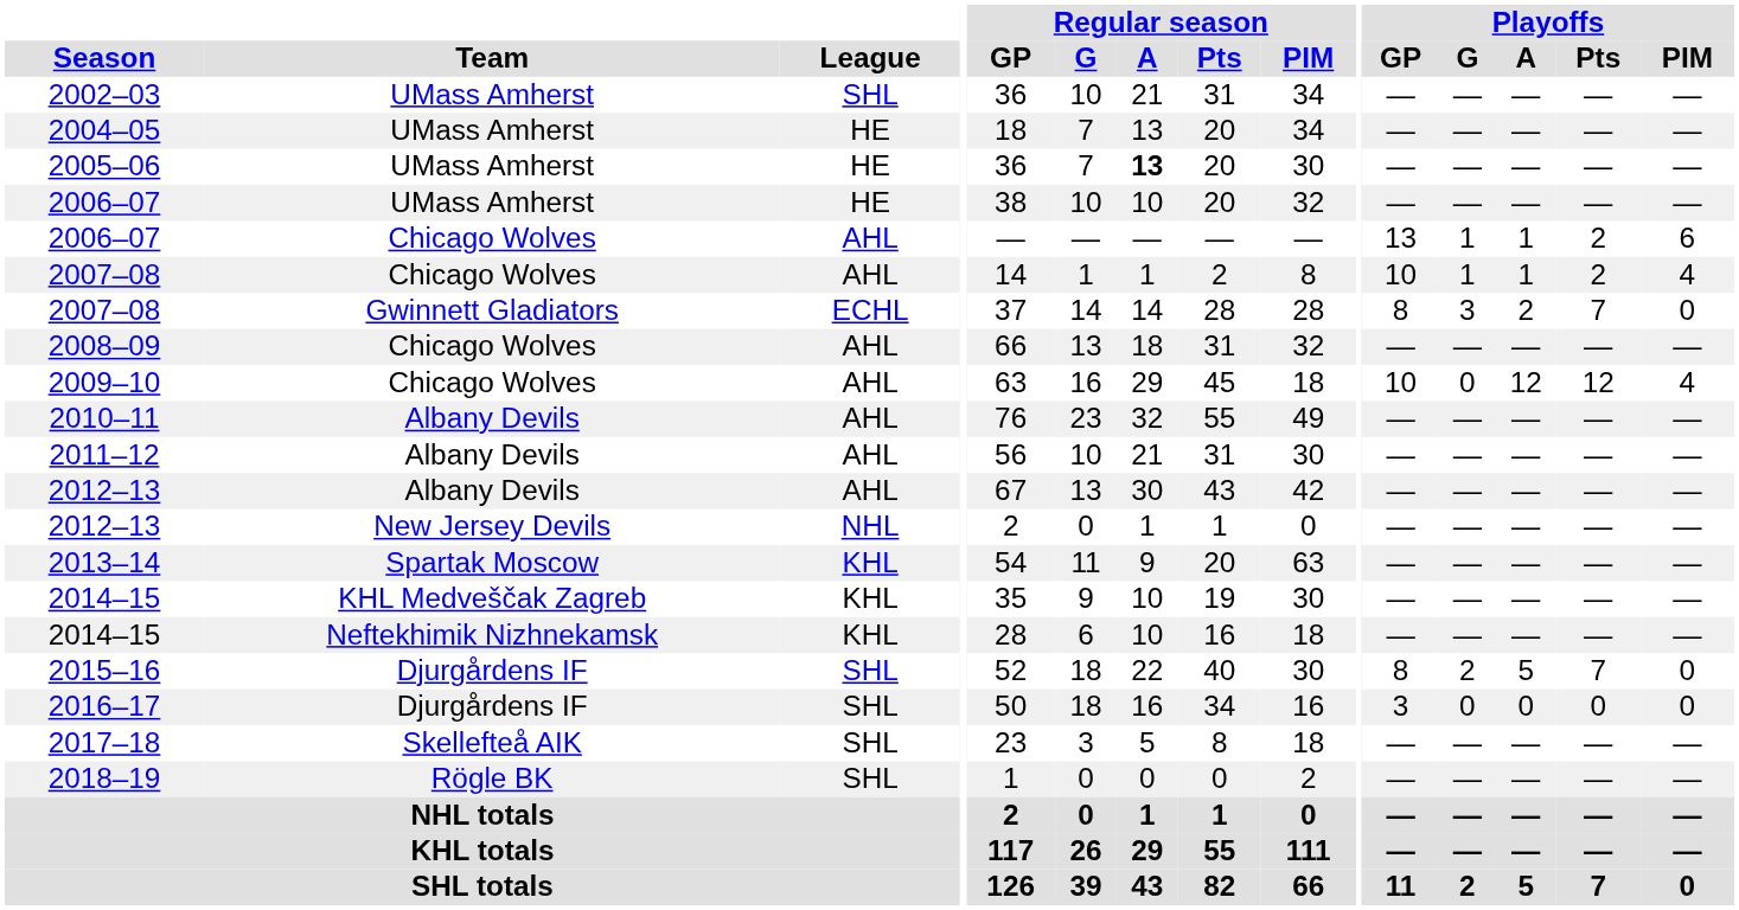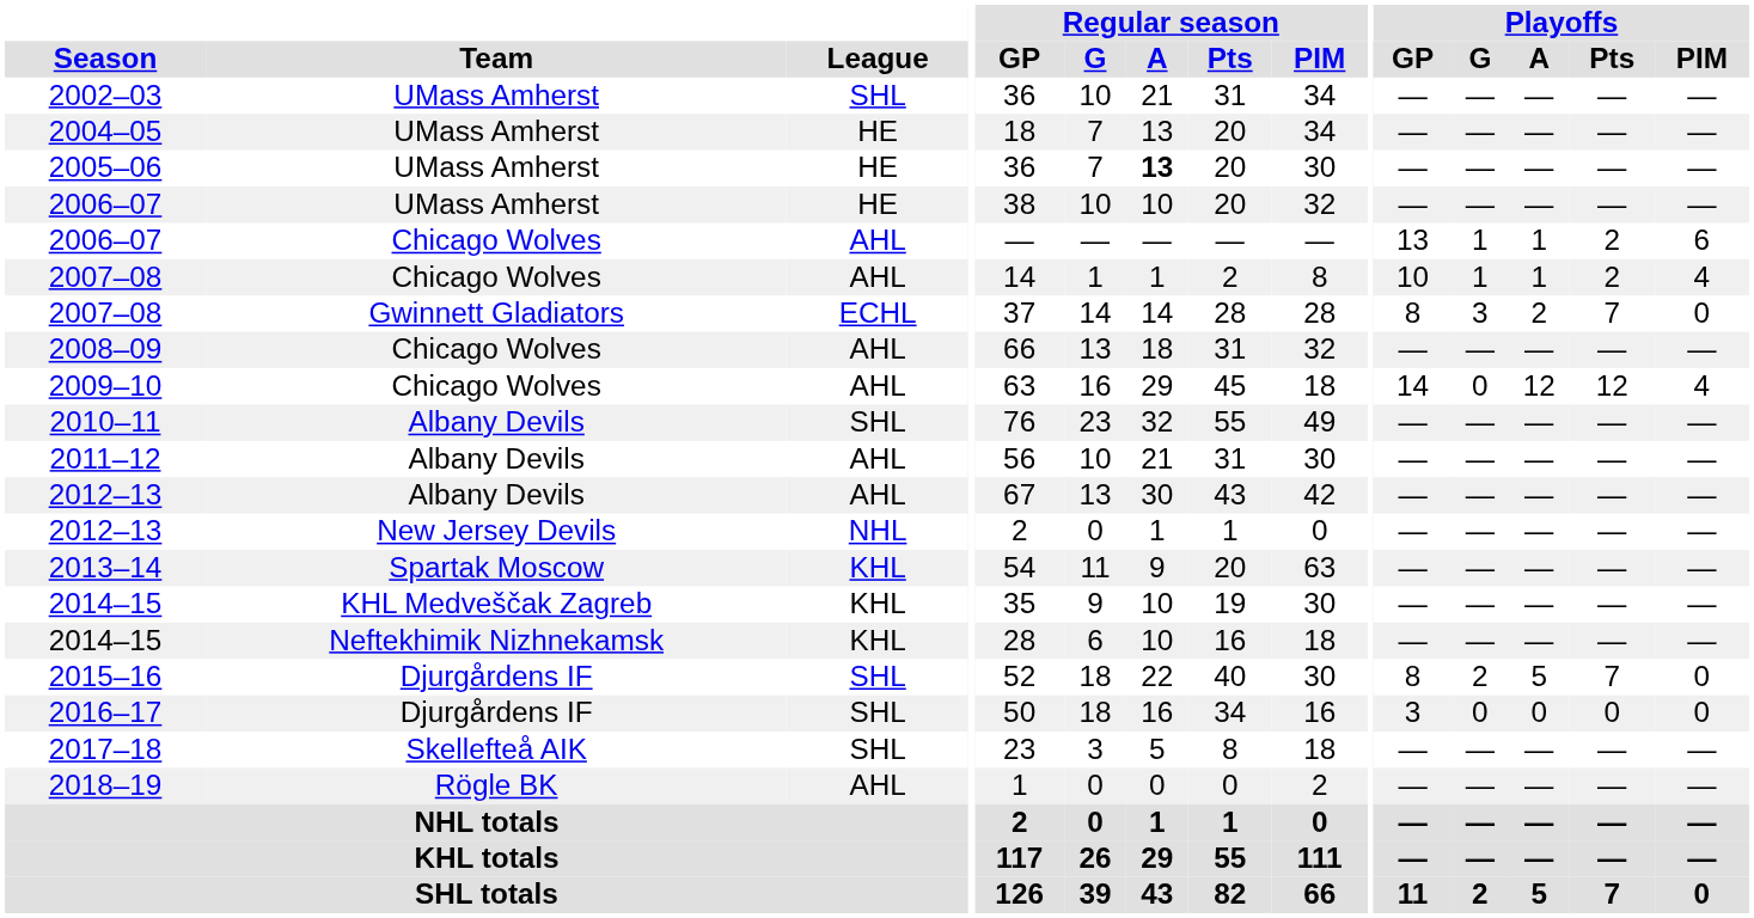 <table border="0" cellpadding="1" cellspacing="0" style="text-align:center; width:60em">
 <tr bgcolor="#e0e0e0">
 <th colspan="3" bgcolor="#ffffff"></th>
 <th rowspan="99" bgcolor="#ffffff"></th>
 <th colspan="5"><a href='#'>Regular season</a></th>
 <th rowspan="99" bgcolor="#ffffff"></th>
 <th colspan="5"><a href='#'>Playoffs</a></th>
 </tr>
 <tr bgcolor="#e0e0e0">
 <th><a href='#'>Season</a></th>
 <th>Team</th>
 <th>League</th>
 <th>GP</th>
 <th><a href='#'>G</a></th>
 <th><a href='#'>A</a></th>
 <th><a href='#'>Pts</a></th>
 <th><a href='#'>PIM</a></th>
 <th>GP</th>
 <th>G</th>
 <th>A</th>
 <th>Pts</th>
 <th>PIM</th>
 </tr>
 <tr ALIGN="center">
 <td><a href='#'>2002–03</a></td>
 <td><a href='#'>UMass Amherst</a></td>
 <td><a href='#'>SHL</a></td>
 <td>36</td>
 <td>10</td>
 <td>21</td>
 <td>31</td>
 <td>34</td>
 <td>—</td>
 <td>—</td>
 <td>—</td>
 <td>—</td>
 <td>—</td>
 </tr>
 <tr ALIGN="center" bgcolor="#f0f0f0">
 <td><a href='#'>2004–05</a></td>
 <td>UMass Amherst</td>
 <td>HE</td>
 <td>18</td>
 <td>7</td>
 <td>13</td>
 <td>20</td>
 <td>34</td>
 <td>—</td>
 <td>—</td>
 <td>—</td>
 <td>—</td>
 <td>—</td>
 </tr>
 <tr ALIGN="center">
 <td><a href='#'>2005–06</a></td>
 <td>UMass Amherst</td>
 <td>HE</td>
 <td>36</td>
 <td>7</td>
 <td><strong>13</strong></td>
 <td>20</td>
 <td>30</td>
 <td>—</td>
 <td>—</td>
 <td>—</td>
 <td>—</td>
 <td>—</td>
 </tr>
 <tr ALIGN="center" bgcolor="#f0f0f0">
 <td><a href='#'>2006–07</a></td>
 <td>UMass Amherst</td>
 <td>HE</td>
 <td>38</td>
 <td>10</td>
 <td>10</td>
 <td>20</td>
 <td>32</td>
 <td>—</td>
 <td>—</td>
 <td>—</td>
 <td>—</td>
 <td>—</td>
 </tr>
 <tr ALIGN="center">
 <td><a href='#'>2006–07</a></td>
 <td><a href='#'>Chicago Wolves</a></td>
 <td><a href='#'>AHL</a></td>
 <td>—</td>
 <td>—</td>
 <td>—</td>
 <td>—</td>
 <td>—</td>
 <td>13</td>
 <td>1</td>
 <td>1</td>
 <td>2</td>
 <td>6</td>
 </tr>
 <tr ALIGN="center" bgcolor="#f0f0f0">
 <td><a href='#'>2007–08</a></td>
 <td>Chicago Wolves</td>
 <td>AHL</td>
 <td>14</td>
 <td>1</td>
 <td>1</td>
 <td>2</td>
 <td>8</td>
 <td>10</td>
 <td>1</td>
 <td>1</td>
 <td>2</td>
 <td>4</td>
 </tr>
 <tr ALIGN="center">
 <td><a href='#'>2007–08</a></td>
 <td><a href='#'>Gwinnett Gladiators</a></td>
 <td><a href='#'>ECHL</a></td>
 <td>37</td>
 <td>14</td>
 <td>14</td>
 <td>28</td>
 <td>28</td>
 <td>8</td>
 <td>3</td>
 <td>2</td>
 <td>7</td>
 <td>0</td>
 </tr>
 <tr ALIGN="center" bgcolor="#f0f0f0">
 <td><a href='#'>2008–09</a></td>
 <td>Chicago Wolves</td>
 <td>AHL</td>
 <td>66</td>
 <td>13</td>
 <td>18</td>
 <td>31</td>
 <td>32</td>
 <td>—</td>
 <td>—</td>
 <td>—</td>
 <td>—</td>
 <td>—</td>
 </tr>
 <tr ALIGN="center">
 <td><a href='#'>2009–10</a></td>
 <td>Chicago Wolves</td>
 <td>AHL</td>
 <td>63</td>
 <td>16</td>
 <td>29</td>
 <td>45</td>
 <td>18</td>
-<td>10</td>
+<td>14</td>
 <td>0</td>
 <td>12</td>
 <td>12</td>
 <td>4</td>
 </tr>
 <tr ALIGN="center" bgcolor="#f0f0f0">
 <td><a href='#'>2010–11</a></td>
 <td><a href='#'>Albany Devils</a></td>
-<td>AHL</td>
+<td>SHL</td>
 <td>76</td>
 <td>23</td>
 <td>32</td>
 <td>55</td>
 <td>49</td>
 <td>—</td>
 <td>—</td>
 <td>—</td>
 <td>—</td>
 <td>—</td>
 </tr>
 <tr ALIGN="center">
 <td><a href='#'>2011–12</a></td>
 <td>Albany Devils</td>
 <td>AHL</td>
 <td>56</td>
 <td>10</td>
 <td>21</td>
 <td>31</td>
 <td>30</td>
 <td>—</td>
 <td>—</td>
 <td>—</td>
 <td>—</td>
 <td>—</td>
 </tr>
 <tr ALIGN="center" bgcolor="#f0f0f0">
 <td><a href='#'>2012–13</a></td>
 <td>Albany Devils</td>
 <td>AHL</td>
 <td>67</td>
 <td>13</td>
 <td>30</td>
 <td>43</td>
 <td>42</td>
 <td>—</td>
 <td>—</td>
 <td>—</td>
 <td>—</td>
 <td>—</td>
 </tr>
 <tr ALIGN="center">
 <td><a href='#'>2012–13</a></td>
 <td><a href='#'>New Jersey Devils</a></td>
 <td><a href='#'>NHL</a></td>
 <td>2</td>
 <td>0</td>
 <td>1</td>
 <td>1</td>
 <td>0</td>
 <td>—</td>
 <td>—</td>
 <td>—</td>
 <td>—</td>
 <td>—</td>
 </tr>
 <tr ALIGN="center" bgcolor="#f0f0f0">
 <td><a href='#'>2013–14</a></td>
 <td><a href='#'>Spartak Moscow</a></td>
 <td><a href='#'>KHL</a></td>
 <td>54</td>
 <td>11</td>
 <td>9</td>
 <td>20</td>
 <td>63</td>
 <td>—</td>
 <td>—</td>
 <td>—</td>
 <td>—</td>
 <td>—</td>
 </tr>
 <tr ALIGN="center">
 <td><a href='#'>2014–15</a></td>
 <td><a href='#'>KHL Medveščak Zagreb</a></td>
 <td>KHL</td>
 <td>35</td>
 <td>9</td>
 <td>10</td>
 <td>19</td>
 <td>30</td>
 <td>—</td>
 <td>—</td>
 <td>—</td>
 <td>—</td>
 <td>—</td>
 </tr>
 <tr ALIGN="center" bgcolor="#f0f0f0">
 <td>2014–15</td>
 <td><a href='#'>Neftekhimik Nizhnekamsk</a></td>
 <td>KHL</td>
 <td>28</td>
 <td>6</td>
 <td>10</td>
 <td>16</td>
 <td>18</td>
 <td>—</td>
 <td>—</td>
 <td>—</td>
 <td>—</td>
 <td>—</td>
 </tr>
 <tr ALIGN="center">
 <td><a href='#'>2015–16</a></td>
 <td><a href='#'>Djurgårdens IF</a></td>
 <td><a href='#'>SHL</a></td>
 <td>52</td>
 <td>18</td>
 <td>22</td>
 <td>40</td>
 <td>30</td>
 <td>8</td>
 <td>2</td>
 <td>5</td>
 <td>7</td>
 <td>0</td>
 </tr>
 <tr ALIGN="center" bgcolor="#f0f0f0">
 <td><a href='#'>2016–17</a></td>
 <td>Djurgårdens IF</td>
 <td>SHL</td>
 <td>50</td>
 <td>18</td>
 <td>16</td>
 <td>34</td>
 <td>16</td>
 <td>3</td>
 <td>0</td>
 <td>0</td>
 <td>0</td>
 <td>0</td>
 </tr>
 <tr ALIGN="center">
 <td><a href='#'>2017–18</a></td>
 <td><a href='#'>Skellefteå AIK</a></td>
 <td>SHL</td>
 <td>23</td>
 <td>3</td>
 <td>5</td>
 <td>8</td>
 <td>18</td>
 <td>—</td>
 <td>—</td>
 <td>—</td>
 <td>—</td>
 <td>—</td>
 </tr>
 <tr ALIGN="center" bgcolor="#f0f0f0">
 <td><a href='#'>2018–19</a></td>
 <td><a href='#'>Rögle BK</a></td>
-<td>SHL</td>
+<td>AHL</td>
 <td>1</td>
 <td>0</td>
 <td>0</td>
 <td>0</td>
 <td>2</td>
 <td>—</td>
 <td>—</td>
 <td>—</td>
 <td>—</td>
 <td>—</td>
 </tr>
 <tr bgcolor="#e0e0e0">
 <th colspan="3">NHL totals</th>
 <th>2</th>
 <th>0</th>
 <th>1</th>
 <th>1</th>
 <th>0</th>
 <th>—</th>
 <th>—</th>
 <th>—</th>
 <th>—</th>
 <th>—</th>
 </tr>
 <tr bgcolor="#e0e0e0">
 <th colspan="3">KHL totals</th>
 <th>117</th>
 <th>26</th>
 <th>29</th>
 <th>55</th>
 <th>111</th>
 <th>—</th>
 <th>—</th>
 <th>—</th>
 <th>—</th>
 <th>—</th>
 </tr>
 <tr bgcolor="#e0e0e0">
 <th colspan="3">SHL totals</th>
 <th>126</th>
 <th>39</th>
 <th>43</th>
 <th>82</th>
 <th>66</th>
 <th>11</th>
 <th>2</th>
 <th>5</th>
 <th>7</th>
 <th>0</th>
 </tr>
 </table>
